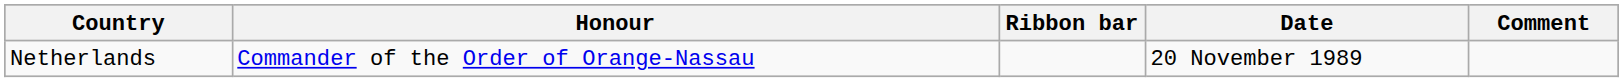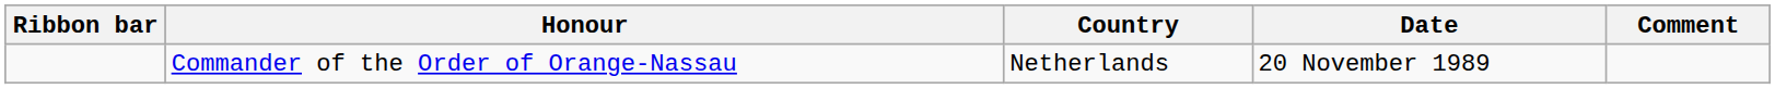 <table class="wikitable" style="width:60%;">
 <tr>
+<th style="width:80px;">Ribbon bar</th>
+<th>Honour</th>
 <th>Country</th>
-<th>Honour</th>
-<th style="width:80px;">Ribbon bar</th>
 <th>Date</th>
 <th>Comment</th>
 </tr>
 <tr>
+<td></td>
+<td><a href='#'>Commander</a> of the <a href='#'>Order of Orange-Nassau</a></td>
 <td>Netherlands</td>
-<td><a href='#'>Commander</a> of the <a href='#'>Order of Orange-Nassau</a></td>
-<td></td>
 <td>20 November 1989</td>
 <td></td>
 </tr>
 </table>
